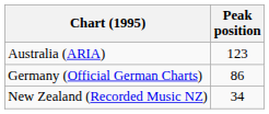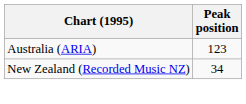 <table class="wikitable sortable">
 <tr>
 <th>Chart (1995)</th>
 <th>Peak<br>position</th>
 </tr>
 <tr>
 <td>Australia (<a href='#'>ARIA</a>)</td>
 <td style="text-align:center;">123</td>
 </tr>
 <tr>
-<td>Germany (<a href='#'>Official German Charts</a>)</td>
-<td style="text-align:center;">86</td>
-</tr>
-<tr>
 <td>New Zealand (<a href='#'>Recorded Music NZ</a>)</td>
 <td style="text-align:center;">34</td>
 </tr>
 </table>
